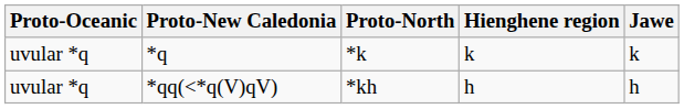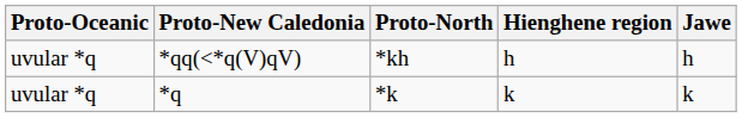 <table class="wikitable">
 <tr>
 <th><strong>Proto-Oceanic</strong></th>
 <th><strong>Proto-New Caledonia</strong></th>
 <th><strong>Proto-North</strong></th>
 <th><strong>Hienghene region</strong></th>
 <th><strong>Jawe</strong></th>
 </tr>
 <tr>
 <td>uvular *q</td>
+<td>*qq(<*q(V)qV)</td>
+<td>*kh</td>
+<td>h</td>
+<td>h</td>
+</tr>
+<tr>
+<td>uvular *q</td>
 <td>*q</td>
 <td>*k</td>
 <td>k</td>
 <td>k</td>
 </tr>
-<tr>
-<td>uvular *q</td>
-<td>*qq(<*q(V)qV)</td>
-<td>*kh</td>
-<td>h</td>
-<td>h</td>
-</tr>
 </table>
